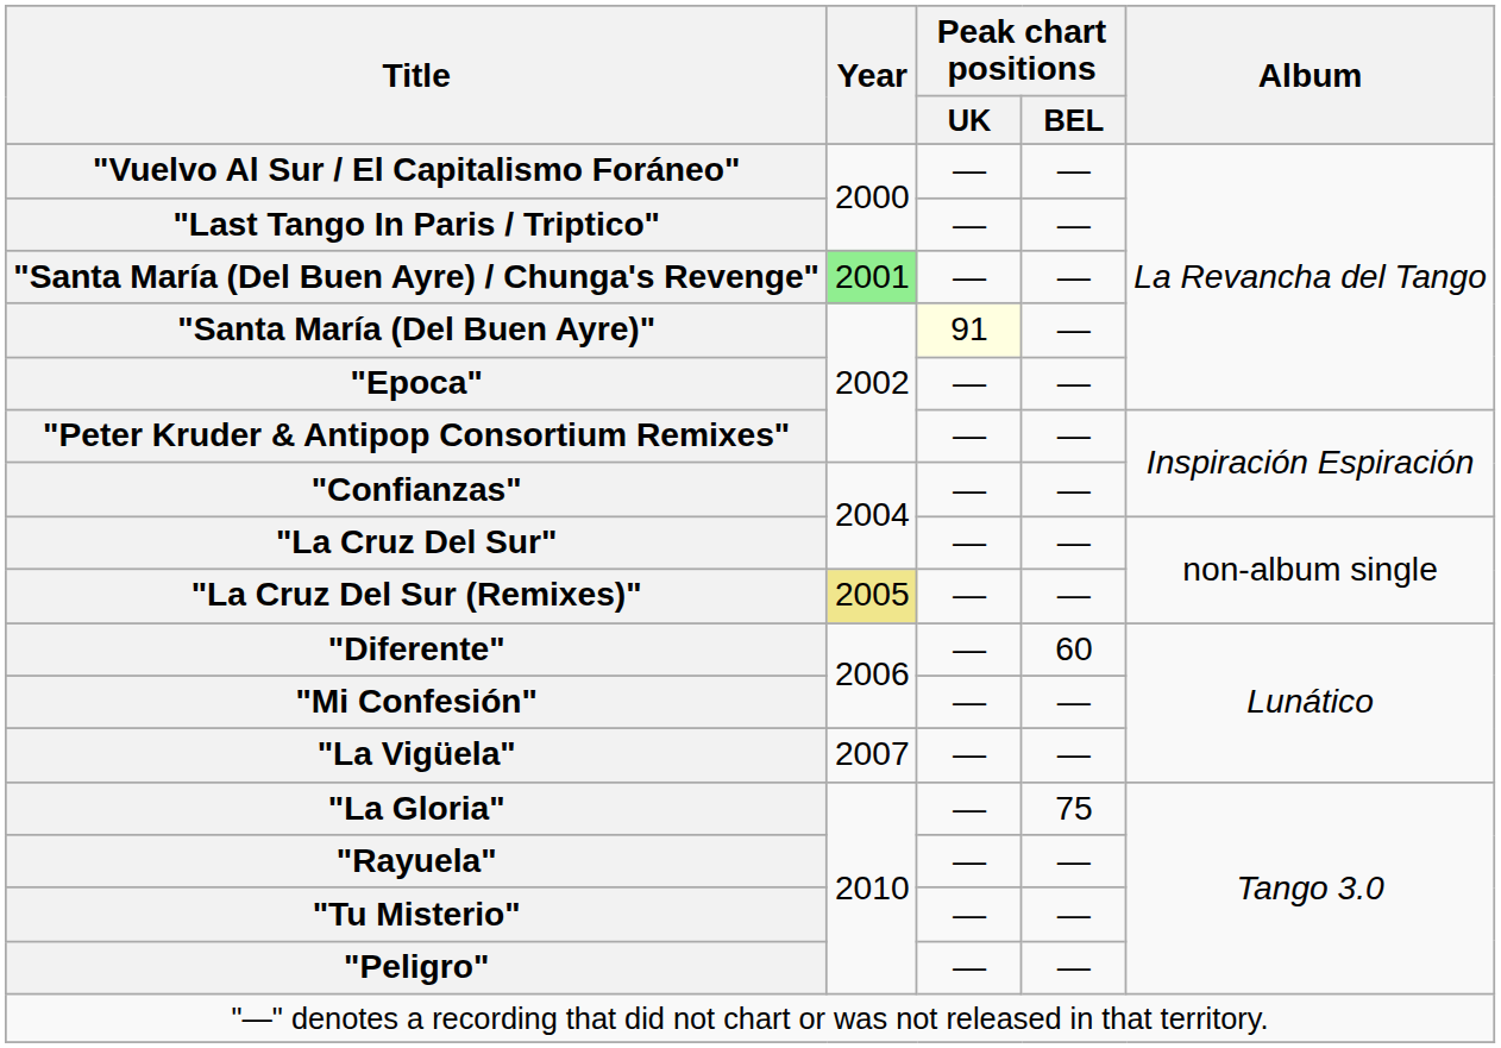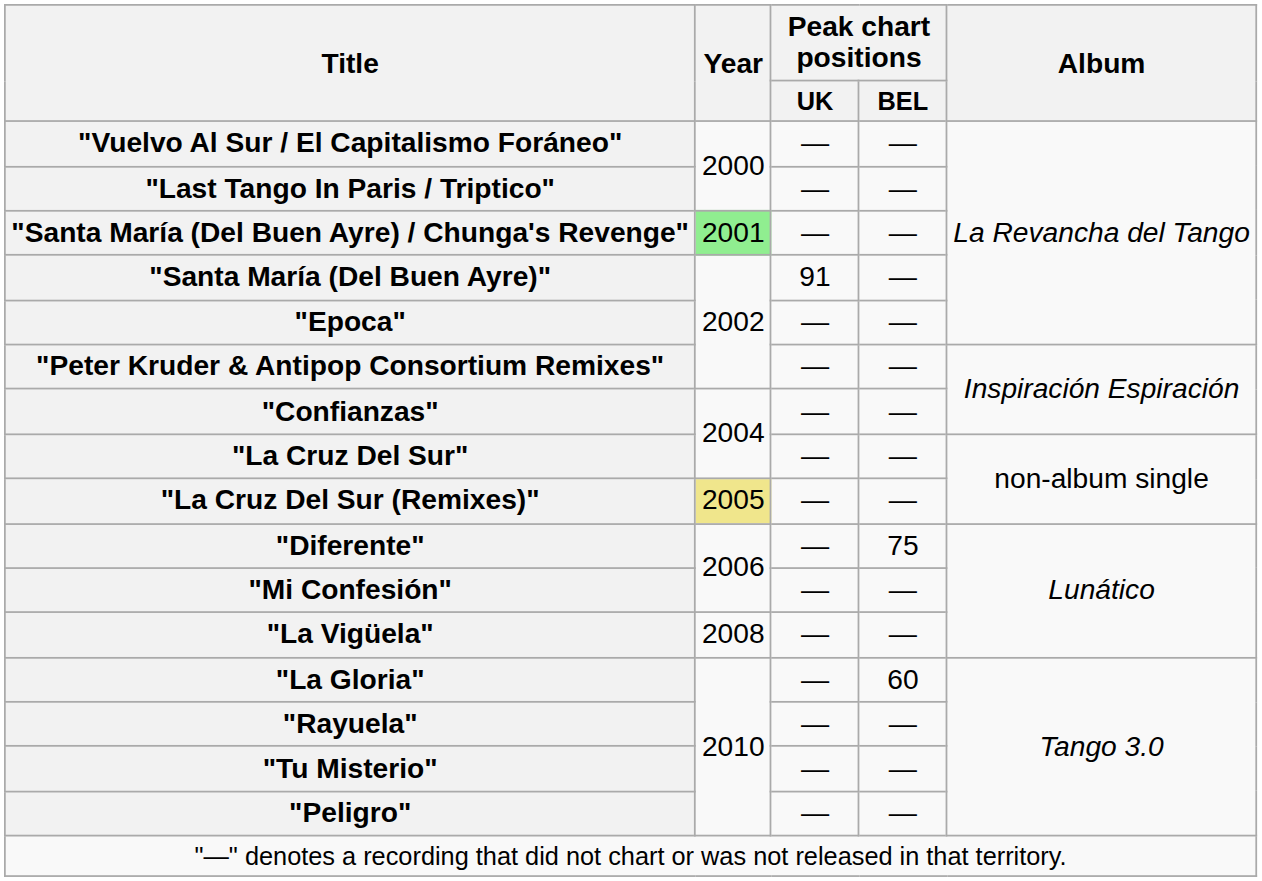 <table class="wikitable plainrowheaders" style="text-align:center;">
 <tr>
 <th scope="col" rowspan=2>Title</th>
 <th scope="col" rowspan=2>Year</th>
 <th scope="col" colspan=2>Peak chart positions</th>
 <th scope="col" rowspan=2>Album</th>
 </tr>
 <tr>
 <th scope="col" style="width:3em;font-size:90%;">UK<br></th>
 <th scope="col" style="width:3em;font-size:90%;">BEL<br></th>
 </tr>
 <tr>
 <th scope="row">"Vuelvo Al Sur / El Capitalismo Foráneo"</th>
 <td rowspan=2>2000</td>
 <td>—</td>
 <td>—</td>
 <td rowspan=5><em>La Revancha del Tango</em></td>
 </tr>
 <tr>
 <th scope="row">"Last Tango In Paris / Triptico"</th>
 <td>—</td>
 <td>—</td>
 </tr>
 <tr>
 <th scope="row">"Santa María (Del Buen Ayre) / Chunga's Revenge"</th>
 <td style="background: lightgreen;">2001</td>
 <td>—</td>
 <td>—</td>
 </tr>
 <tr>
 <th scope="row">"Santa María (Del Buen Ayre)"</th>
 <td rowspan=3>2002</td>
-<td style="background: lightyellow;">91</td>
+<td>91</td>
 <td>—</td>
 </tr>
 <tr>
 <th scope="row">"Epoca"</th>
 <td>—</td>
 <td>—</td>
 </tr>
 <tr>
 <th scope="row">"Peter Kruder & Antipop Consortium Remixes"</th>
 <td>—</td>
 <td>—</td>
 <td rowspan=2><em>Inspiración Espiración</em></td>
 </tr>
 <tr>
 <th scope="row">"Confianzas"</th>
 <td rowspan=2>2004</td>
 <td>—</td>
 <td>—</td>
 </tr>
 <tr>
 <th scope="row">"La Cruz Del Sur"</th>
 <td>—</td>
 <td>—</td>
 <td rowspan=2>non-album single</td>
 </tr>
 <tr>
 <th scope="row">"La Cruz Del Sur (Remixes)"</th>
 <td style="background: khaki;">2005</td>
 <td>—</td>
 <td>—</td>
 </tr>
 <tr>
 <th scope="row">"Diferente"</th>
 <td rowspan=2>2006</td>
 <td>—</td>
-<td>60</td>
+<td>75</td>
 <td rowspan=3><em>Lunático</em></td>
 </tr>
 <tr>
 <th scope="row">"Mi Confesión"</th>
 <td>—</td>
 <td>—</td>
 </tr>
 <tr>
 <th scope="row">"La Vigüela"</th>
-<td>2007</td>
+<td>2008</td>
 <td>—</td>
 <td>—</td>
 </tr>
 <tr>
 <th scope="row">"La Gloria"</th>
 <td rowspan=4>2010</td>
 <td>—</td>
-<td>75</td>
+<td>60</td>
 <td rowspan=4><em>Tango 3.0</em></td>
 </tr>
 <tr>
 <th scope="row">"Rayuela"</th>
 <td>—</td>
 <td>—</td>
 </tr>
 <tr>
 <th scope="row">"Tu Misterio"</th>
 <td>—</td>
 <td>—</td>
 </tr>
 <tr>
 <th scope="row">"Peligro"</th>
 <td>—</td>
 <td>—</td>
 </tr>
 <tr>
 <td colspan=10 style="font-size:90%">"—" denotes a recording that did not chart or was not released in that territory.</td>
 </tr>
 </table>
